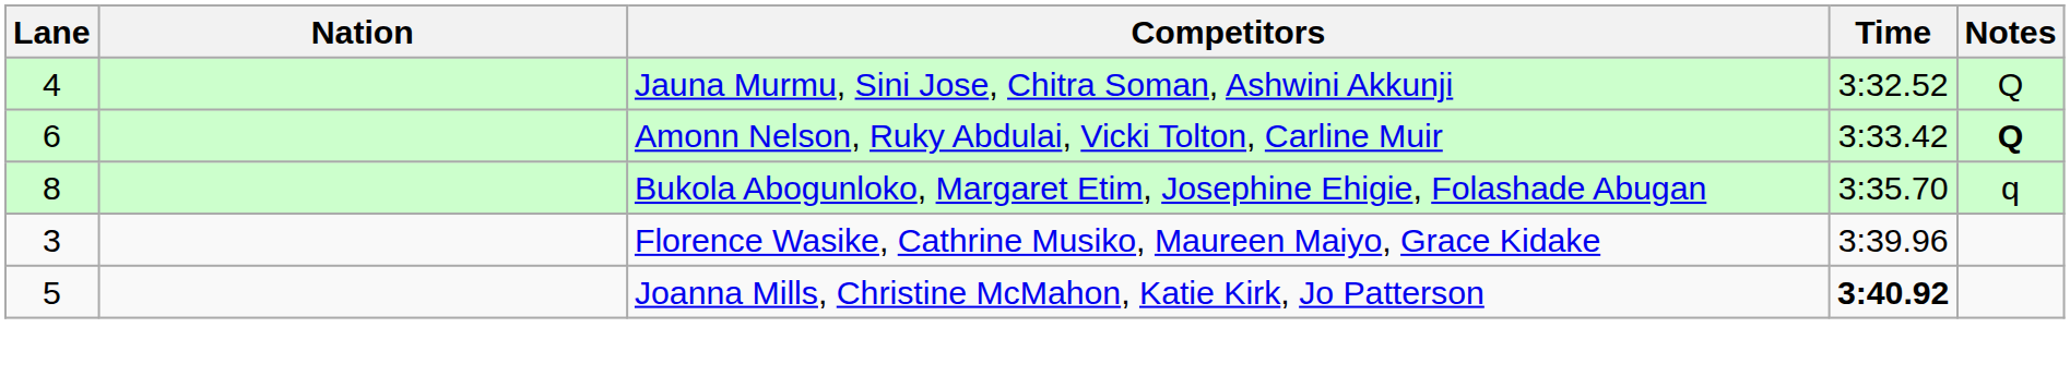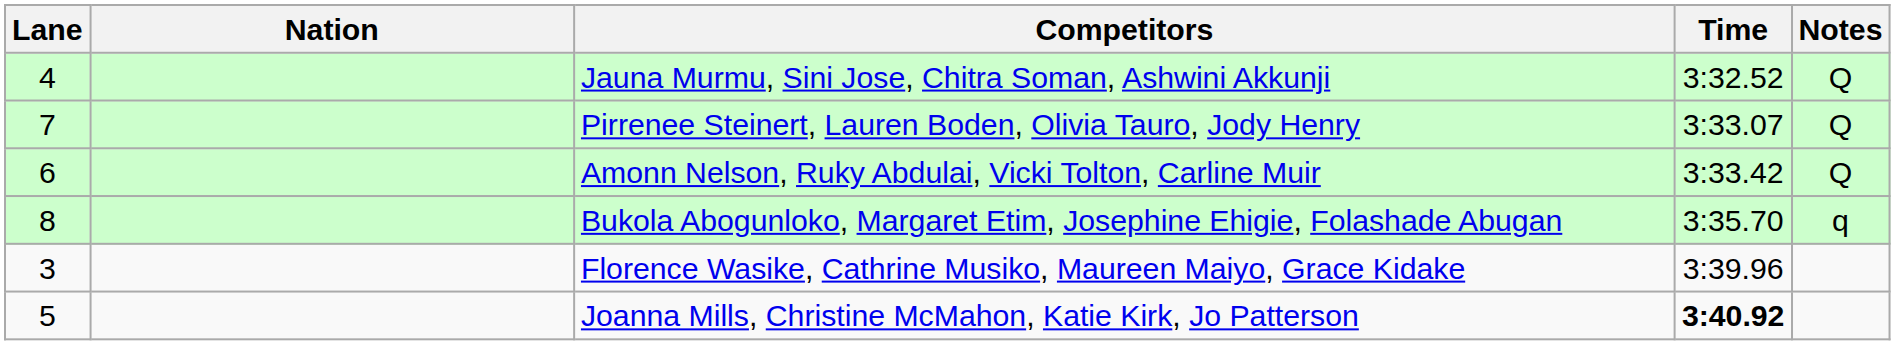 <table class="wikitable sortable" width=75% style="text-align:center; font-size:95%">
 <tr>
 <th width=15>Lane</th>
 <th width=300>Nation</th>
 <th width=700>Competitors</th>
 <th width=15>Time</th>
 <th width=15>Notes</th>
 </tr>
 <tr bgcolor=ccffcc>
 <td>4</td>
 <td align=left></td>
 <td align=left><a href='#'>Jauna Murmu</a>, <a href='#'>Sini Jose</a>, <a href='#'>Chitra Soman</a>, <a href='#'>Ashwini Akkunji</a></td>
 <td>3:32.52</td>
 <td>Q</td>
 </tr>
 <tr bgcolor=ccffcc>
+<td>7</td>
+<td align=left></td>
+<td align=left><a href='#'>Pirrenee Steinert</a>, <a href='#'>Lauren Boden</a>, <a href='#'>Olivia Tauro</a>, <a href='#'>Jody Henry</a></td>
+<td>3:33.07</td>
+<td>Q</td>
+</tr>
+<tr bgcolor=ccffcc>
 <td>6</td>
 <td align=left></td>
 <td align=left><a href='#'>Amonn Nelson</a>, <a href='#'>Ruky Abdulai</a>, <a href='#'>Vicki Tolton</a>, <a href='#'>Carline Muir</a></td>
 <td>3:33.42</td>
-<td><strong>Q</strong></td>
+<td>Q</td>
 </tr>
 <tr bgcolor=ccffcc>
 <td>8</td>
 <td align=left></td>
 <td align=left><a href='#'>Bukola Abogunloko</a>, <a href='#'>Margaret Etim</a>, <a href='#'>Josephine Ehigie</a>, <a href='#'>Folashade Abugan</a></td>
 <td>3:35.70</td>
 <td>q</td>
 </tr>
 <tr>
 <td>3</td>
 <td align=left></td>
 <td align=left><a href='#'>Florence Wasike</a>, <a href='#'>Cathrine Musiko</a>, <a href='#'>Maureen Maiyo</a>, <a href='#'>Grace Kidake</a></td>
 <td>3:39.96</td>
 <td></td>
 </tr>
 <tr>
 <td>5</td>
 <td align=left></td>
 <td align=left><a href='#'>Joanna Mills</a>, <a href='#'>Christine McMahon</a>, <a href='#'>Katie Kirk</a>, <a href='#'>Jo Patterson</a></td>
 <td><strong>3:40.92</strong></td>
 <td></td>
 </tr>
 </table>
